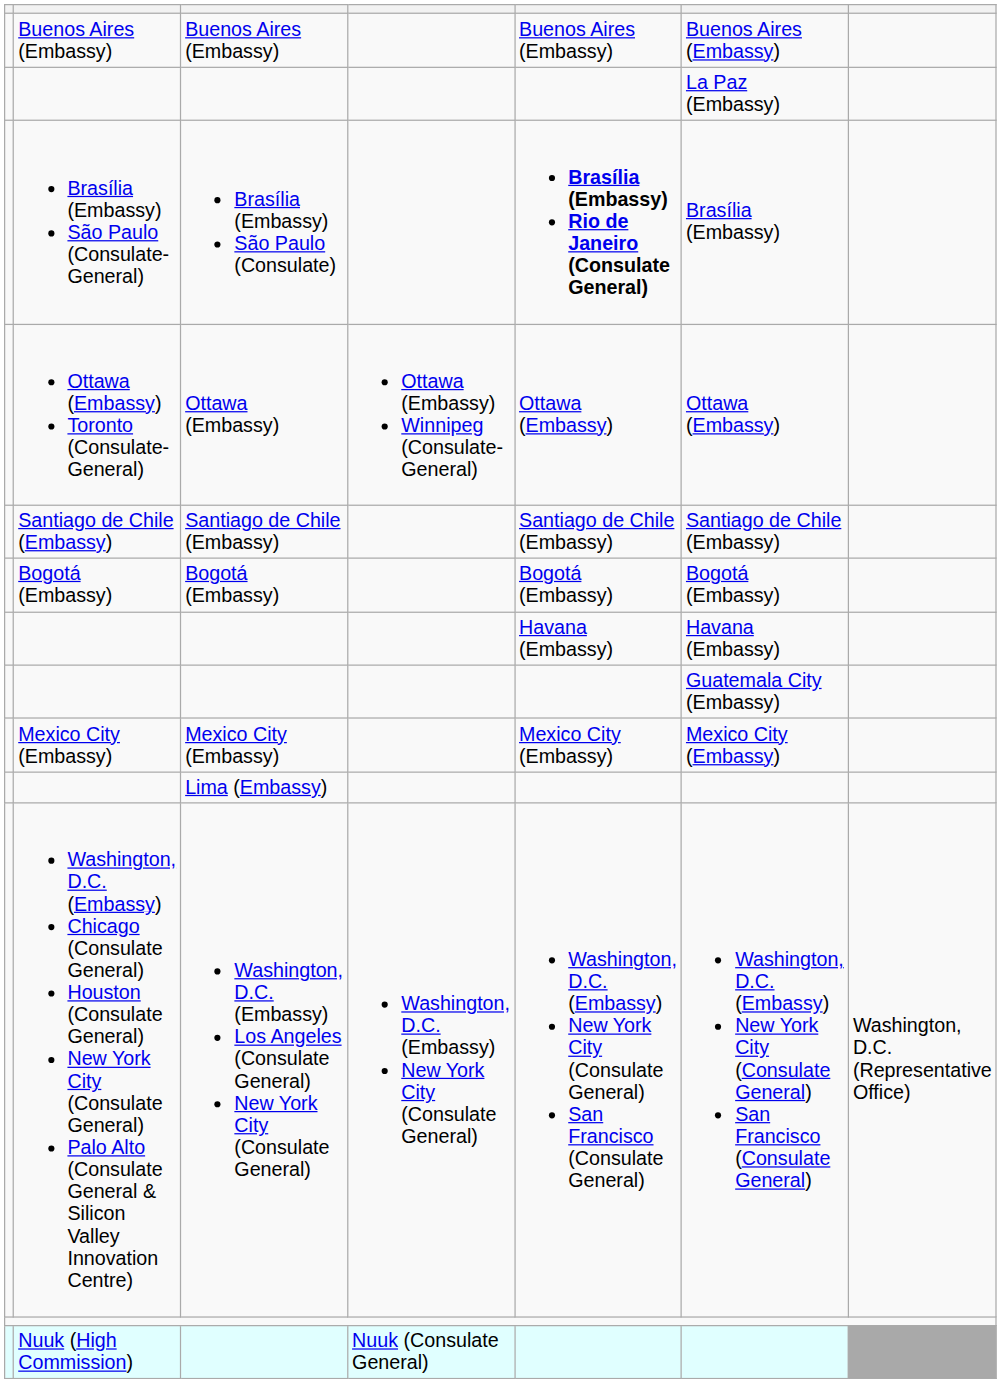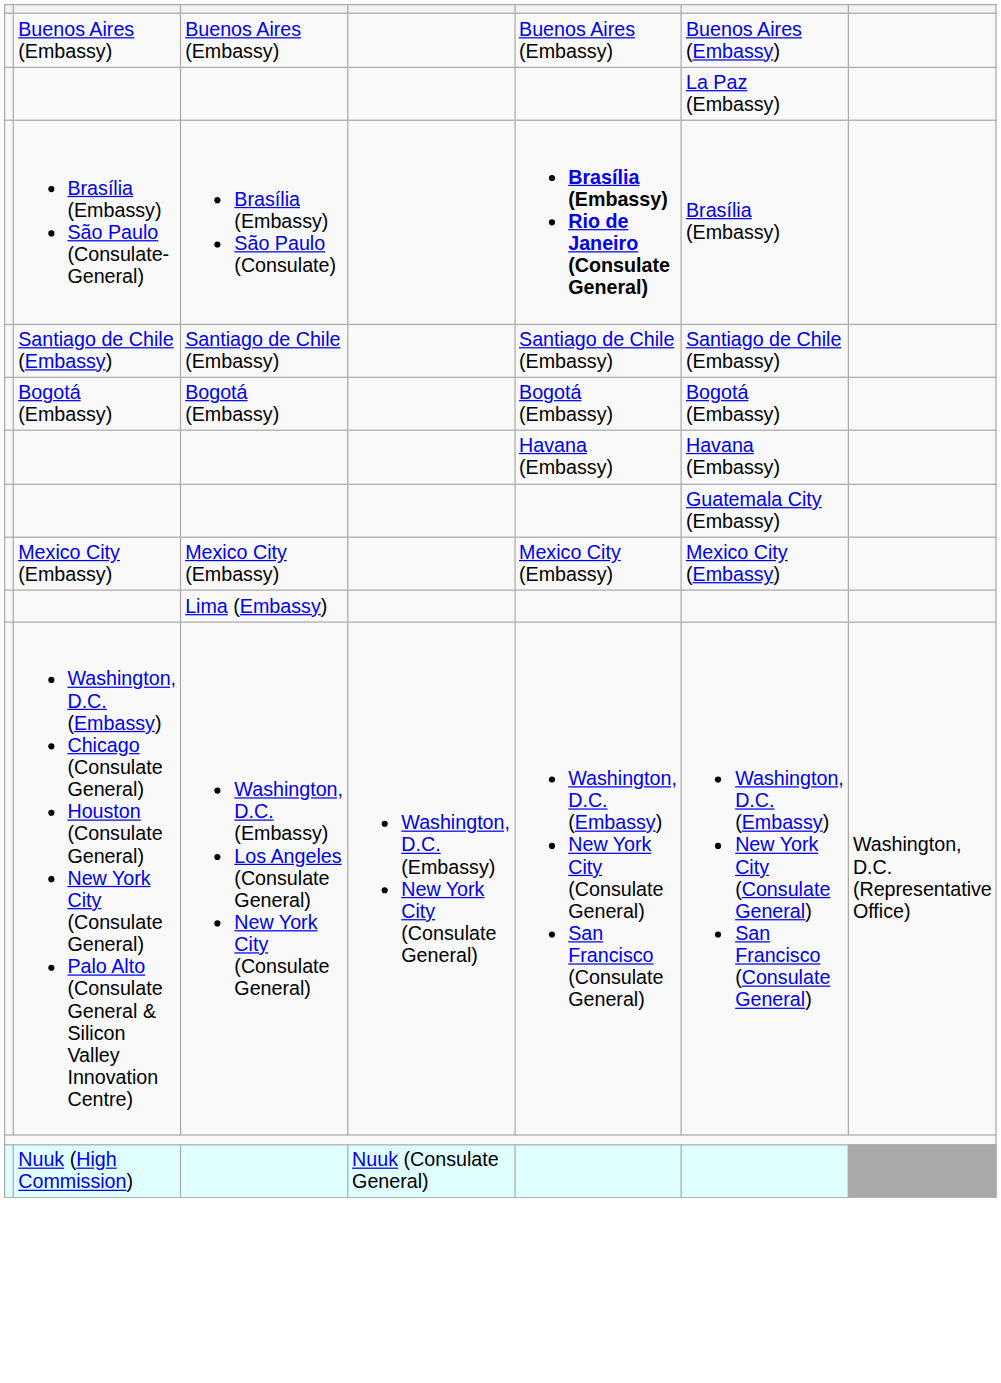 <table class="wikitable">
 <tr>
 <th></th>
 <th></th>
 <th></th>
 <th></th>
 <th></th>
 <th></th>
 <th><em><small></small></em></th>
 </tr>
 <tr>
 <td></td>
 <td><a href='#'>Buenos Aires</a> (Embassy)</td>
 <td><a href='#'>Buenos Aires</a> (Embassy)</td>
 <td></td>
 <td><a href='#'>Buenos Aires</a> (Embassy)</td>
 <td><a href='#'>Buenos Aires</a> (<a href='#'>Embassy</a>)</td>
 <td></td>
 </tr>
 <tr>
 <td></td>
 <td></td>
 <td></td>
 <td></td>
 <td></td>
 <td><a href='#'>La Paz</a> (Embassy)</td>
 <td></td>
 </tr>
 <tr>
 <td></td>
 <td><br><ul><li><a href='#'>Brasília</a> (Embassy)</li><li><a href='#'>São Paulo</a> (Consulate-General)</li></ul></td>
 <td><br><ul><li><a href='#'>Brasília</a> (Embassy)</li><li><a href='#'>São Paulo</a> (Consulate)</li></ul></td>
 <td></td>
 <td><strong><br><ul><li><a href='#'>Brasília</a> (Embassy)</li><li><a href='#'>Rio de Janeiro</a> (Consulate General)</li></ul></strong></td>
 <td><a href='#'>Brasília</a> (Embassy)</td>
-<td></td>
-</tr>
-<tr>
-<td></td>
-<td><br><ul><li><a href='#'>Ottawa</a> (<a href='#'>Embassy</a>)</li><li><a href='#'>Toronto</a> (Consulate-General)</li></ul></td>
-<td><a href='#'>Ottawa</a> (Embassy)</td>
-<td><br><ul><li><a href='#'>Ottawa</a> (Embassy)</li><li><a href='#'>Winnipeg</a> (Consulate-General)</li></ul></td>
-<td><a href='#'>Ottawa</a> (<a href='#'>Embassy</a>)</td>
-<td><a href='#'>Ottawa</a> (<a href='#'>Embassy</a>)</td>
 <td></td>
 </tr>
 <tr>
 <td></td>
 <td><a href='#'>Santiago de Chile</a> (<a href='#'>Embassy</a>)</td>
 <td><a href='#'>Santiago de Chile</a> (Embassy)</td>
 <td></td>
 <td><a href='#'>Santiago de Chile</a> (Embassy)</td>
 <td><a href='#'>Santiago de Chile</a> (Embassy)</td>
 <td></td>
 </tr>
 <tr>
 <td></td>
 <td><a href='#'>Bogotá</a> (Embassy)</td>
 <td><a href='#'>Bogotá</a> (Embassy)</td>
 <td></td>
 <td><a href='#'>Bogotá</a> (Embassy)</td>
 <td><a href='#'>Bogotá</a> (Embassy)</td>
 <td></td>
 </tr>
 <tr>
 <td></td>
 <td></td>
 <td></td>
 <td></td>
 <td><a href='#'>Havana</a> (Embassy)</td>
 <td><a href='#'>Havana</a> (Embassy)</td>
 <td></td>
 </tr>
 <tr>
 <td></td>
 <td></td>
 <td></td>
 <td></td>
 <td></td>
 <td><a href='#'>Guatemala City</a> (Embassy)</td>
 <td></td>
 </tr>
 <tr>
 <td></td>
 <td><a href='#'>Mexico City</a> (Embassy)</td>
 <td><a href='#'>Mexico City</a> (Embassy)</td>
 <td></td>
 <td><a href='#'>Mexico City</a> (Embassy)</td>
 <td><a href='#'>Mexico City</a> (<a href='#'>Embassy</a>)</td>
 <td></td>
 </tr>
 <tr>
 <td></td>
 <td></td>
 <td><a href='#'>Lima</a> (<a href='#'>Embassy</a>)</td>
 <td></td>
 <td></td>
 <td></td>
 <td></td>
 </tr>
 <tr>
 <td></td>
 <td><br><ul><li><a href='#'>Washington, D.C.</a> (<a href='#'>Embassy</a>)</li><li><a href='#'>Chicago</a> (Consulate General)</li><li><a href='#'>Houston</a> (Consulate General)</li><li><a href='#'>New York City</a> (Consulate General)</li><li><a href='#'>Palo Alto</a> (Consulate General & Silicon Valley Innovation Centre)</li></ul></td>
 <td><br><ul><li><a href='#'>Washington, D.C.</a> (Embassy)</li><li><a href='#'>Los Angeles</a> (Consulate General)</li><li><a href='#'>New York City</a> (Consulate General)</li></ul></td>
 <td><br><ul><li><a href='#'>Washington, D.C.</a> (Embassy)</li><li><a href='#'>New York City</a> (Consulate General)</li></ul></td>
 <td><br><ul><li><a href='#'>Washington, D.C.</a> (<a href='#'>Embassy</a>)</li><li><a href='#'>New York City</a> (Consulate General)</li><li><a href='#'>San Francisco</a> (Consulate General)</li></ul></td>
 <td><br><ul><li><a href='#'>Washington, D.C.</a> (<a href='#'>Embassy</a>)</li><li><a href='#'>New York City</a> (<a href='#'>Consulate General</a>)</li><li><a href='#'>San Francisco</a> (<a href='#'>Consulate General</a>)</li></ul></td>
 <td>Washington, D.C. (Representative Office)</td>
 </tr>
 <tr>
 <td colspan="7"></td>
 </tr>
 <tr>
 <td style="background:lightcyan;"><em><small></small></em></td>
 <td style="background:lightcyan;"><a href='#'>Nuuk</a> (<a href='#'>High Commission</a>)</td>
 <td style="background:lightcyan;"></td>
 <td style="background:lightcyan;"><a href='#'>Nuuk</a> (Consulate General)</td>
 <td style="background:lightcyan;"></td>
 <td style="background:lightcyan;"></td>
 <td style="background:darkgrey"></td>
 </tr>
 </table>
